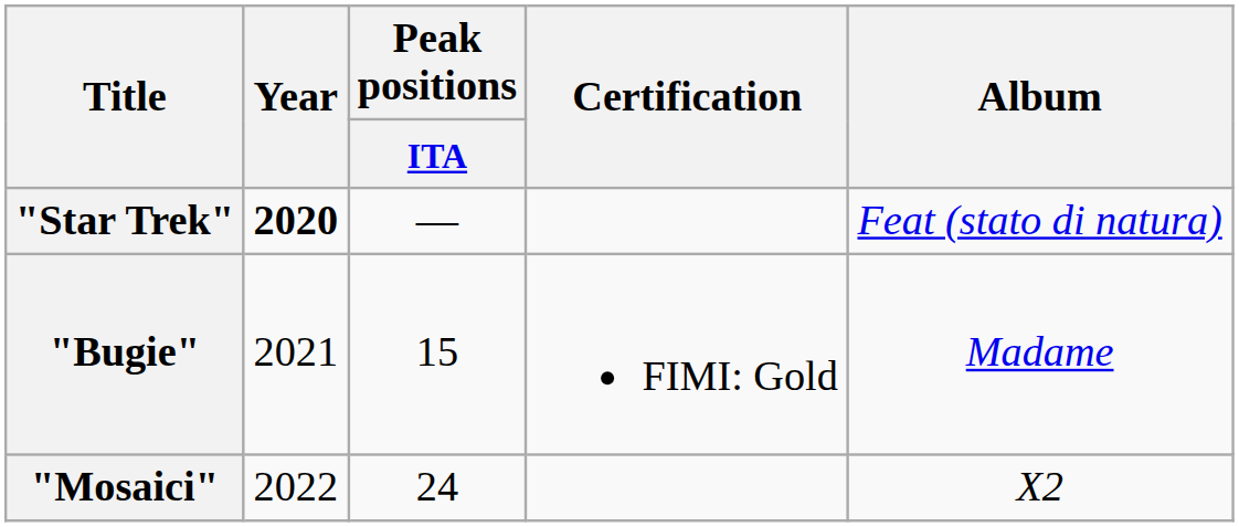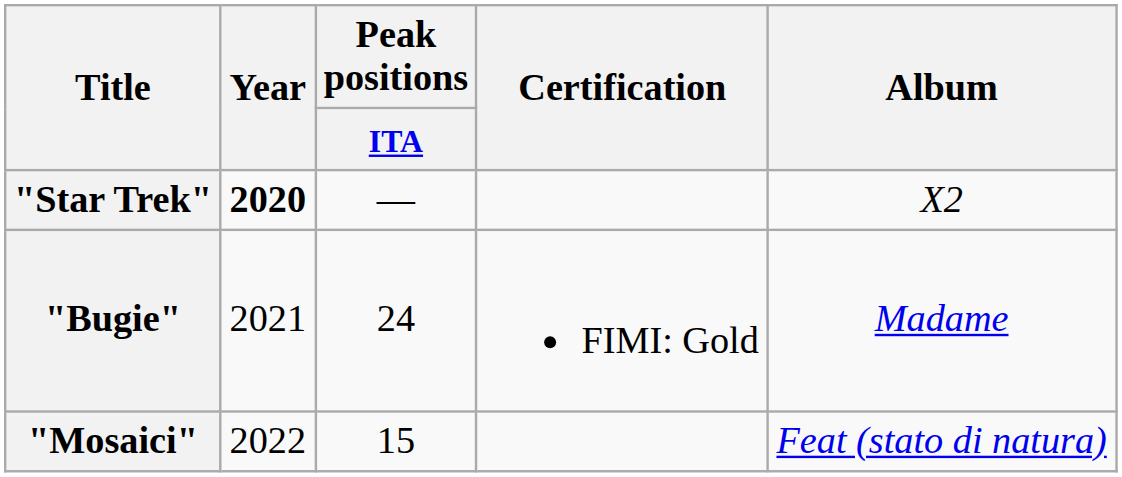 <table class="wikitable plainrowheaders" style="text-align:center;">
 <tr>
 <th rowspan="2">Title</th>
 <th rowspan="2">Year</th>
 <th colspan="1">Peak positions</th>
 <th rowspan="2">Certification</th>
 <th rowspan="2">Album</th>
 </tr>
 <tr>
 <th width="35"><small><a href='#'>ITA</a></small><br></th>
 </tr>
 <tr>
 <th scope="row">"Star Trek" </th>
 <td><strong>2020</strong></td>
 <td>—</td>
 <td></td>
-<td><em><a href='#'>Feat (stato di natura)</a></em></td>
+<td><em>X2</em></td>
 </tr>
 <tr>
 <th scope="row">"Bugie" </th>
 <td>2021</td>
-<td>15</td>
+<td>24</td>
 <td><br><ul><li>FIMI: Gold</li></ul></td>
 <td><em><a href='#'>Madame</a></em></td>
 </tr>
 <tr>
 <th scope="row">"Mosaici" </th>
 <td>2022</td>
-<td>24</td>
+<td>15</td>
 <td></td>
-<td><em>X2</em></td>
+<td><em><a href='#'>Feat (stato di natura)</a></em></td>
 </tr>
 </table>
